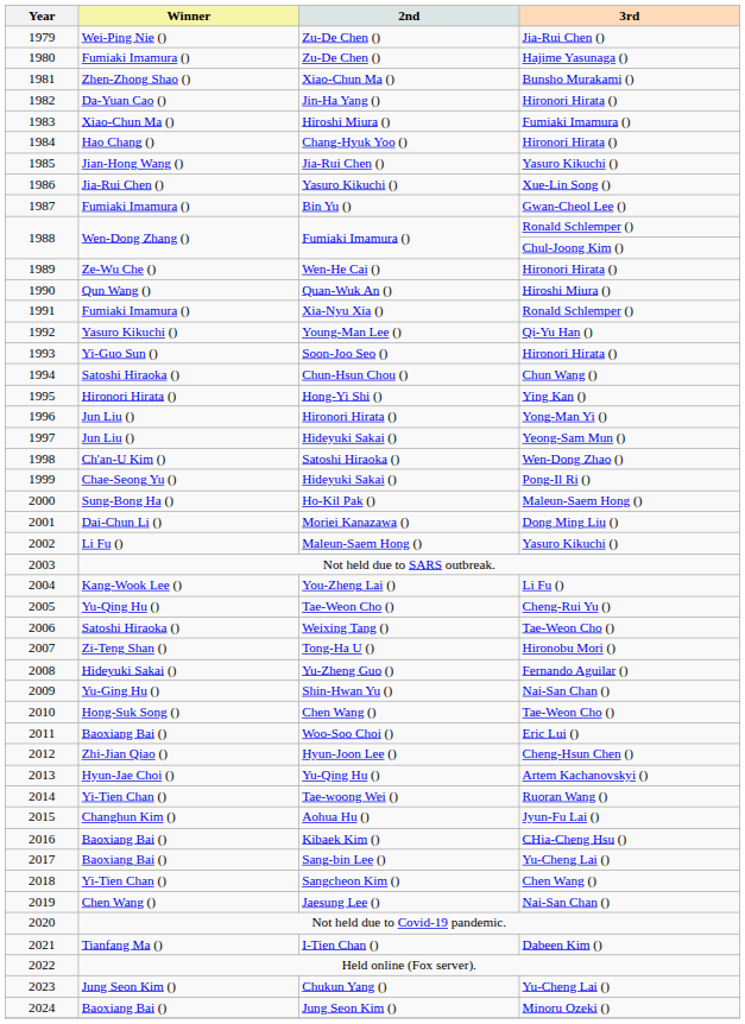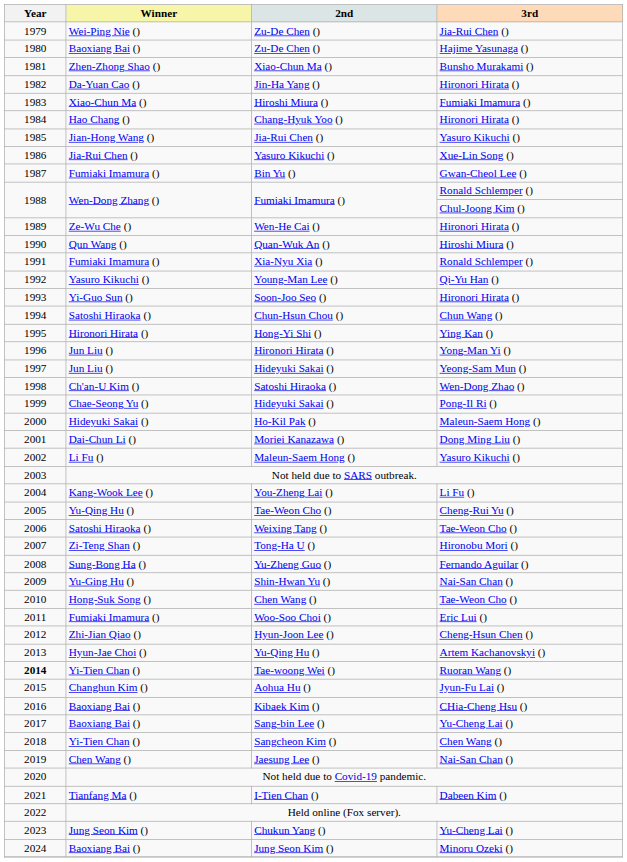 <table class="wikitable" width=100%>
 <tr>
 <th width=10%>Year</th>
 <th style="background-color: #F7F6A8;" width=30%>Winner</th>
 <th style="background-color: #DCE5E5;" width=30%>2nd</th>
 <th style="background-color: #FFDAB9;" width=30%>3rd</th>
 </tr>
 <tr>
 <td align=center>1979</td>
 <td><a href='#'>Wei-Ping Nie</a> ()</td>
 <td><a href='#'>Zu-De Chen</a> ()</td>
 <td><a href='#'>Jia-Rui Chen</a> ()</td>
 </tr>
 <tr>
 <td align=center>1980</td>
-<td><a href='#'>Fumiaki Imamura</a> ()</td>
+<td><a href='#'>Baoxiang Bai</a> ()</td>
 <td><a href='#'>Zu-De Chen</a> ()</td>
 <td><a href='#'>Hajime Yasunaga</a> ()</td>
 </tr>
 <tr>
 <td align=center>1981</td>
 <td><a href='#'>Zhen-Zhong Shao</a> ()</td>
 <td><a href='#'>Xiao-Chun Ma</a> ()</td>
 <td><a href='#'>Bunsho Murakami</a> ()</td>
 </tr>
 <tr>
 <td align=center>1982</td>
 <td><a href='#'>Da-Yuan Cao</a> ()</td>
 <td><a href='#'>Jin-Ha Yang</a> ()</td>
 <td><a href='#'>Hironori Hirata</a> ()</td>
 </tr>
 <tr>
 <td align=center>1983</td>
 <td><a href='#'>Xiao-Chun Ma</a> ()</td>
 <td><a href='#'>Hiroshi Miura</a> ()</td>
 <td><a href='#'>Fumiaki Imamura</a> ()</td>
 </tr>
 <tr>
 <td align=center>1984</td>
 <td><a href='#'>Hao Chang</a> ()</td>
 <td><a href='#'>Chang-Hyuk Yoo</a> ()</td>
 <td><a href='#'>Hironori Hirata</a> ()</td>
 </tr>
 <tr>
 <td align=center>1985</td>
 <td><a href='#'>Jian-Hong Wang</a> ()</td>
 <td><a href='#'>Jia-Rui Chen</a> ()</td>
 <td><a href='#'>Yasuro Kikuchi</a> ()</td>
 </tr>
 <tr>
 <td align=center>1986</td>
 <td><a href='#'>Jia-Rui Chen</a> ()</td>
 <td><a href='#'>Yasuro Kikuchi</a> ()</td>
 <td><a href='#'>Xue-Lin Song</a> ()</td>
 </tr>
 <tr>
 <td align=center>1987</td>
 <td><a href='#'>Fumiaki Imamura</a> ()</td>
 <td><a href='#'>Bin Yu</a> ()</td>
 <td><a href='#'>Gwan-Cheol Lee</a> ()</td>
 </tr>
 <tr>
 <td align=center rowspan="2">1988</td>
 <td rowspan="2"><a href='#'>Wen-Dong Zhang</a> ()</td>
 <td rowspan="2"><a href='#'>Fumiaki Imamura</a> ()</td>
 <td><a href='#'>Ronald Schlemper</a> ()</td>
 </tr>
 <tr>
 <td><a href='#'>Chul-Joong Kim</a> ()</td>
 </tr>
 <tr>
 <td align=center>1989</td>
 <td><a href='#'>Ze-Wu Che</a> ()</td>
 <td><a href='#'>Wen-He Cai</a> ()</td>
 <td><a href='#'>Hironori Hirata</a> ()</td>
 </tr>
 <tr>
 <td align=center>1990</td>
 <td><a href='#'>Qun Wang</a> ()</td>
 <td><a href='#'>Quan-Wuk An</a> ()</td>
 <td><a href='#'>Hiroshi Miura</a> ()</td>
 </tr>
 <tr>
 <td align=center>1991</td>
 <td><a href='#'>Fumiaki Imamura</a> ()</td>
 <td><a href='#'>Xia-Nyu Xia</a> ()</td>
 <td><a href='#'>Ronald Schlemper</a> ()</td>
 </tr>
 <tr>
 <td align=center>1992</td>
 <td><a href='#'>Yasuro Kikuchi</a> ()</td>
 <td><a href='#'>Young-Man Lee</a> ()</td>
 <td><a href='#'>Qi-Yu Han</a> ()</td>
 </tr>
 <tr>
 <td align=center>1993</td>
 <td><a href='#'>Yi-Guo Sun</a> ()</td>
 <td><a href='#'>Soon-Joo Seo</a> ()</td>
 <td><a href='#'>Hironori Hirata</a> ()</td>
 </tr>
 <tr>
 <td align=center>1994</td>
 <td><a href='#'>Satoshi Hiraoka</a> ()</td>
 <td><a href='#'>Chun-Hsun Chou</a> ()</td>
 <td><a href='#'>Chun Wang</a> ()</td>
 </tr>
 <tr>
 <td align=center>1995</td>
 <td><a href='#'>Hironori Hirata</a> ()</td>
 <td><a href='#'>Hong-Yi Shi</a> ()</td>
 <td><a href='#'>Ying Kan</a> ()</td>
 </tr>
 <tr>
 <td align=center>1996</td>
 <td><a href='#'>Jun Liu</a> ()</td>
 <td><a href='#'>Hironori Hirata</a> ()</td>
 <td><a href='#'>Yong-Man Yi</a> ()</td>
 </tr>
 <tr>
 <td align=center>1997</td>
 <td><a href='#'>Jun Liu</a> ()</td>
 <td><a href='#'>Hideyuki Sakai</a> ()</td>
 <td><a href='#'>Yeong-Sam Mun</a> ()</td>
 </tr>
 <tr>
 <td align=center>1998</td>
 <td><a href='#'>Ch'an-U Kim</a> ()</td>
 <td><a href='#'>Satoshi Hiraoka</a> ()</td>
 <td><a href='#'>Wen-Dong Zhao</a> ()</td>
 </tr>
 <tr>
 <td align=center>1999</td>
 <td><a href='#'>Chae-Seong Yu</a> ()</td>
 <td><a href='#'>Hideyuki Sakai</a> ()</td>
 <td><a href='#'>Pong-Il Ri</a> ()</td>
 </tr>
 <tr>
 <td align=center>2000</td>
-<td><a href='#'>Sung-Bong Ha</a> ()</td>
+<td><a href='#'>Hideyuki Sakai</a> ()</td>
 <td><a href='#'>Ho-Kil Pak</a> ()</td>
 <td><a href='#'>Maleun-Saem Hong</a> ()</td>
 </tr>
 <tr>
 <td align=center>2001</td>
 <td><a href='#'>Dai-Chun Li</a> ()</td>
 <td><a href='#'>Moriei Kanazawa</a> ()</td>
 <td><a href='#'>Dong Ming Liu</a> ()</td>
 </tr>
 <tr>
 <td align=center>2002</td>
 <td><a href='#'>Li Fu</a> ()</td>
 <td><a href='#'>Maleun-Saem Hong</a> ()</td>
 <td><a href='#'>Yasuro Kikuchi</a> ()</td>
 </tr>
 <tr>
 <td align=center>2003</td>
 <td align=center colspan="3">Not held due to <a href='#'>SARS</a> outbreak.</td>
 </tr>
 <tr>
 <td align=center>2004</td>
 <td><a href='#'>Kang-Wook Lee</a> ()</td>
 <td><a href='#'>You-Zheng Lai</a> ()</td>
 <td><a href='#'>Li Fu</a> ()</td>
 </tr>
 <tr>
 <td align=center>2005</td>
 <td><a href='#'>Yu-Qing Hu</a> ()</td>
 <td><a href='#'>Tae-Weon Cho</a> ()</td>
 <td><a href='#'>Cheng-Rui Yu</a> ()</td>
 </tr>
 <tr>
 <td align=center>2006</td>
 <td><a href='#'>Satoshi Hiraoka</a> ()</td>
 <td><a href='#'>Weixing Tang</a> ()</td>
 <td><a href='#'>Tae-Weon Cho</a> ()</td>
 </tr>
 <tr>
 <td align=center>2007</td>
 <td><a href='#'>Zi-Teng Shan</a> ()</td>
 <td><a href='#'>Tong-Ha U</a> ()</td>
 <td><a href='#'>Hironobu Mori</a> ()</td>
 </tr>
 <tr>
 <td align=center>2008</td>
-<td><a href='#'>Hideyuki Sakai</a> ()</td>
+<td><a href='#'>Sung-Bong Ha</a> ()</td>
 <td><a href='#'>Yu-Zheng Guo</a> ()</td>
 <td><a href='#'>Fernando Aguilar</a> ()</td>
 </tr>
 <tr>
 <td align=center>2009</td>
 <td><a href='#'>Yu-Ging Hu</a> ()</td>
 <td><a href='#'>Shin-Hwan Yu</a> ()</td>
 <td><a href='#'>Nai-San Chan</a> ()</td>
 </tr>
 <tr>
 <td align=center>2010</td>
 <td><a href='#'>Hong-Suk Song</a> ()</td>
 <td><a href='#'>Chen Wang</a> ()</td>
 <td><a href='#'>Tae-Weon Cho</a> ()</td>
 </tr>
 <tr>
 <td align=center>2011</td>
-<td><a href='#'>Baoxiang Bai</a> ()</td>
+<td><a href='#'>Fumiaki Imamura</a> ()</td>
 <td><a href='#'>Woo-Soo Choi</a> ()</td>
 <td><a href='#'>Eric Lui</a> ()</td>
 </tr>
 <tr>
 <td align=center>2012</td>
 <td><a href='#'>Zhi-Jian Qiao</a> ()</td>
 <td><a href='#'>Hyun-Joon Lee</a> ()</td>
 <td><a href='#'>Cheng-Hsun Chen</a> ()</td>
 </tr>
 <tr>
 <td align=center>2013</td>
 <td><a href='#'>Hyun-Jae Choi</a> ()</td>
 <td><a href='#'>Yu-Qing Hu</a> ()</td>
 <td><a href='#'>Artem Kachanovskyi</a> ()</td>
 </tr>
 <tr>
-<td align=center>2014</td>
+<td align=center><strong>2014</strong></td>
 <td><a href='#'>Yi-Tien Chan</a> ()</td>
 <td><a href='#'>Tae-woong Wei</a> ()</td>
 <td><a href='#'>Ruoran Wang</a> ()</td>
 </tr>
 <tr>
 <td align=center>2015</td>
 <td><a href='#'>Changhun Kim</a> ()</td>
 <td><a href='#'>Aohua Hu</a>  ()</td>
 <td><a href='#'>Jyun-Fu Lai</a> ()</td>
 </tr>
 <tr>
 <td align=center>2016</td>
 <td><a href='#'>Baoxiang Bai</a> ()</td>
 <td><a href='#'>Kibaek Kim</a>  ()</td>
 <td><a href='#'>CHia-Cheng Hsu</a> ()</td>
 </tr>
 <tr>
 <td align=center>2017</td>
 <td><a href='#'>Baoxiang Bai</a> ()</td>
 <td><a href='#'>Sang-bin Lee</a>  ()</td>
 <td><a href='#'>Yu-Cheng Lai</a> ()</td>
 </tr>
 <tr>
 <td align=center>2018</td>
 <td><a href='#'>Yi-Tien Chan</a> ()</td>
 <td><a href='#'>Sangcheon Kim</a>  ()</td>
 <td><a href='#'>Chen Wang</a> ()</td>
 </tr>
 <tr>
 <td align=center>2019</td>
 <td><a href='#'>Chen Wang</a> ()</td>
 <td><a href='#'>Jaesung Lee</a>  ()</td>
 <td><a href='#'>Nai-San Chan</a> ()</td>
 </tr>
 <tr>
 <td align=center>2020</td>
 <td align=center colspan="3">Not held due to <a href='#'>Covid-19</a> pandemic.</td>
 </tr>
 <tr>
 <td align=center>2021</td>
 <td><a href='#'>Tianfang Ma</a> ()</td>
 <td><a href='#'>I-Tien Chan</a>  ()</td>
 <td><a href='#'>Dabeen Kim</a> ()</td>
 </tr>
 <tr>
 <td align=center>2022</td>
 <td align=center colspan="3">Held online (Fox server).</td>
 </tr>
 <tr>
 <td align=center>2023</td>
 <td><a href='#'>Jung Seon Kim</a> ()</td>
 <td><a href='#'>Chukun Yang</a> ()</td>
 <td><a href='#'>Yu-Cheng Lai</a> ()</td>
 </tr>
 <tr>
 <td align=center>2024</td>
 <td><a href='#'>Baoxiang Bai</a> ()</td>
 <td><a href='#'>Jung Seon Kim</a> ()</td>
 <td><a href='#'>Minoru Ozeki</a> ()</td>
 </tr>
 <tr>
 </tr>
 </table>
